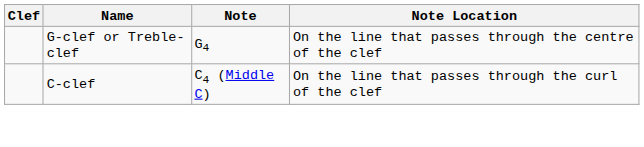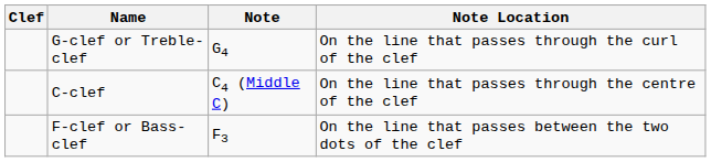 <table class="wikitable">
 <tr>
 <th>Clef</th>
 <th>Name</th>
 <th>Note</th>
 <th>Note Location</th>
 </tr>
 <tr>
 <td></td>
 <td>G-clef or Treble-clef</td>
 <td>G<sub>4</sub></td>
-<td>On the line that passes through the centre of the clef</td>
+<td>On the line that passes through the curl of the clef</td>
 </tr>
 <tr>
 <td></td>
 <td>C-clef</td>
 <td>C<sub>4</sub> (<a href='#'>Middle C</a>)</td>
-<td>On the line that passes through the curl of the clef</td>
+<td>On the line that passes through the centre of the clef</td>
+</tr>
+<tr>
+<td></td>
+<td>F-clef or Bass-clef</td>
+<td>F<sub>3</sub></td>
+<td>On the line that passes between the two dots of the clef</td>
 </tr>
 </table>
